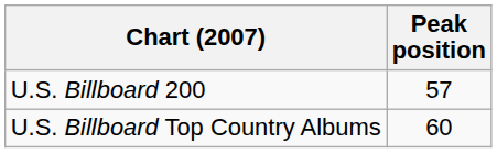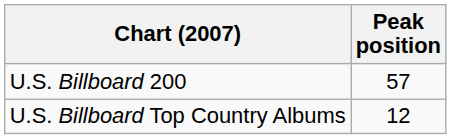 <table class="wikitable">
 <tr>
 <th>Chart (2007)</th>
 <th>Peak<br>position</th>
 </tr>
 <tr>
 <td>U.S. <em>Billboard</em> 200</td>
 <td align="center">57</td>
 </tr>
 <tr>
 <td>U.S. <em>Billboard</em> Top Country Albums</td>
-<td align="center">60</td>
+<td align="center">12</td>
 </tr>
 </table>
